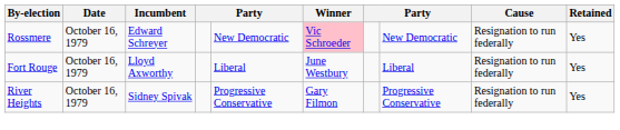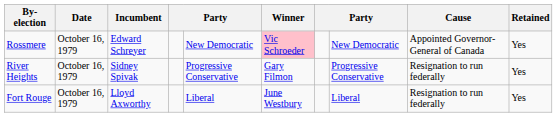 <table class="wikitable" style="width:100%">
 <tr>
 <th>By-election</th>
 <th>Date</th>
 <th>Incumbent</th>
 <th colspan="2">Party</th>
 <th>Winner</th>
 <th colspan="2">Party</th>
 <th>Cause</th>
 <th>Retained</th>
 </tr>
 <tr>
 <td><a href='#'>Rossmere</a></td>
 <td>October 16, 1979</td>
 <td><a href='#'>Edward Schreyer</a></td>
 <td>    </td>
 <td><a href='#'>New Democratic</a></td>
 <td style="background: pink;"><a href='#'>Vic Schroeder</a></td>
 <td>    </td>
 <td><a href='#'>New Democratic</a></td>
+<td>Appointed Governor-General of Canada</td>
+<td>Yes</td>
+</tr>
+<tr>
+<td><a href='#'>River Heights</a></td>
+<td>October 16, 1979</td>
+<td><a href='#'>Sidney Spivak</a></td>
+<td>    </td>
+<td><a href='#'>Progressive Conservative</a></td>
+<td><a href='#'>Gary Filmon</a></td>
+<td>    </td>
+<td><a href='#'>Progressive Conservative</a></td>
 <td>Resignation to run federally</td>
 <td>Yes</td>
 </tr>
 <tr>
 <td><a href='#'>Fort Rouge</a></td>
 <td>October 16, 1979</td>
 <td><a href='#'>Lloyd Axworthy</a></td>
 <td>    </td>
 <td><a href='#'>Liberal</a></td>
 <td><a href='#'>June Westbury</a></td>
 <td>    </td>
 <td><a href='#'>Liberal</a></td>
 <td>Resignation to run federally</td>
 <td>Yes</td>
 </tr>
-<tr>
-<td><a href='#'>River Heights</a></td>
-<td>October 16, 1979</td>
-<td><a href='#'>Sidney Spivak</a></td>
-<td>    </td>
-<td><a href='#'>Progressive Conservative</a></td>
-<td><a href='#'>Gary Filmon</a></td>
-<td>    </td>
-<td><a href='#'>Progressive Conservative</a></td>
-<td>Resignation to run federally</td>
-<td>Yes</td>
-</tr>
 </table>
